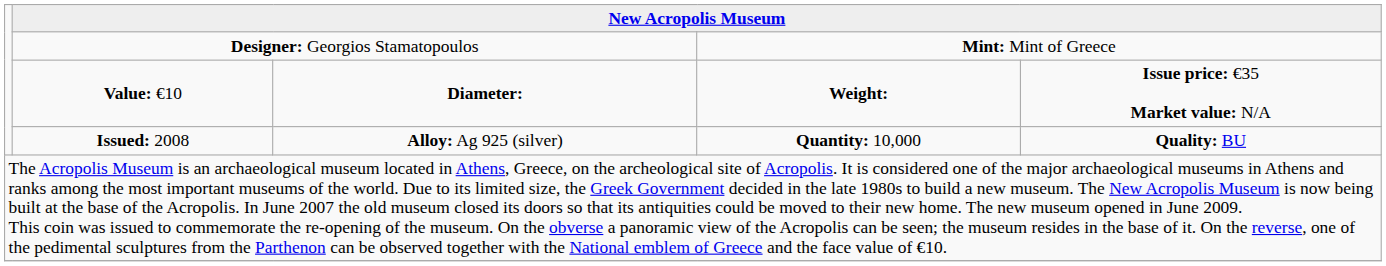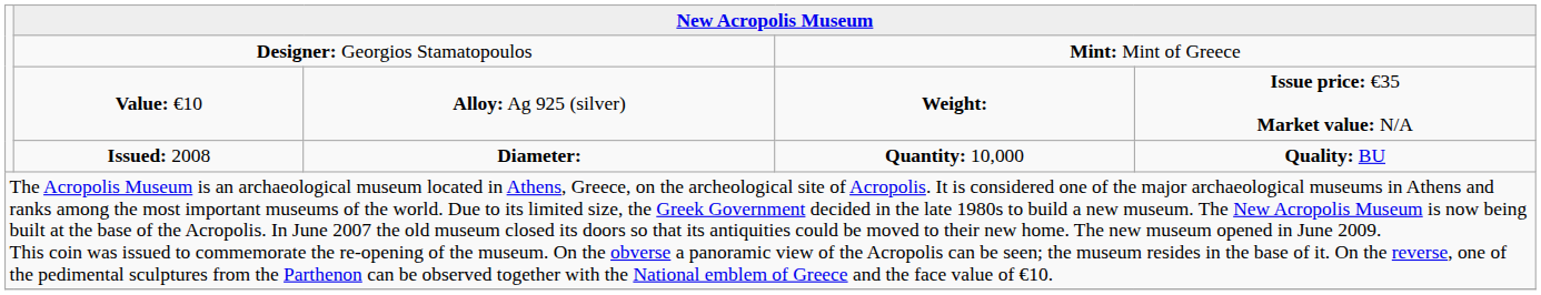 <table class="wikitable" width=100%>
 <tr>
 <td rowspan=4 width="330px" nowrap align=center></td>
 <th colspan="4" align=center style="background:#eeeeee;"><a href='#'>New Acropolis Museum</a></th>
 </tr>
 <tr>
 <td colspan="2" width="50%" align=center><strong>Designer:</strong> Georgios Stamatopoulos</td>
 <td colspan="2" width="50%" align=center><strong>Mint:</strong> Mint of Greece</td>
 </tr>
 <tr>
 <td align=center><strong>Value:</strong> €10</td>
-<td align=center><strong>Diameter:</strong> </td>
+<td align=center><strong>Alloy:</strong> Ag 925 (silver)</td>
 <td align=center><strong>Weight:</strong> </td>
 <td align=center><strong>Issue price:</strong> €35<br><br><strong>Market value:</strong> N/A</td>
 </tr>
 <tr>
 <td align=center><strong>Issued:</strong> 2008</td>
-<td align=center><strong>Alloy:</strong> Ag 925 (silver)</td>
+<td align=center><strong>Diameter:</strong> </td>
 <td align=center><strong>Quantity:</strong> 10,000</td>
 <td align=center><strong>Quality:</strong> <a href='#'>BU</a></td>
 </tr>
 <tr>
 <td colspan="5" align=left>The <a href='#'>Acropolis Museum</a> is an archaeological museum located in <a href='#'>Athens</a>, Greece, on the archeological site of <a href='#'>Acropolis</a>. It is considered one of the major archaeological museums in Athens and ranks among the most important museums of the world. Due to its limited size, the <a href='#'>Greek Government</a> decided in the late 1980s to build a new museum. The <a href='#'>New Acropolis Museum</a> is now being built at the base of the Acropolis. In June 2007 the old museum closed its doors so that its antiquities could be moved to their new home. The new museum opened in June 2009.<br>This coin was issued to commemorate the re-opening of the museum. On the <a href='#'>obverse</a> a panoramic view of the Acropolis can be seen; the museum resides in the base of it. On the <a href='#'>reverse</a>, one of the pedimental sculptures from the <a href='#'>Parthenon</a> can be observed together with the <a href='#'>National emblem of Greece</a> and the face value of €10.</td>
 </tr>
 <tr>
 </tr>
 </table>
